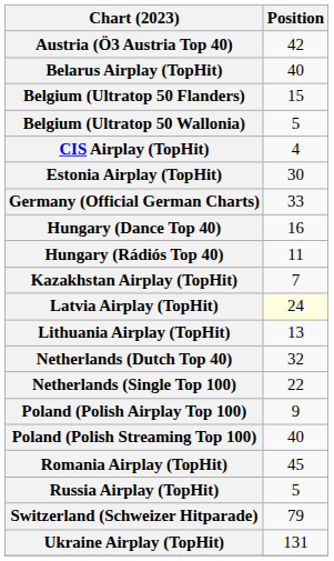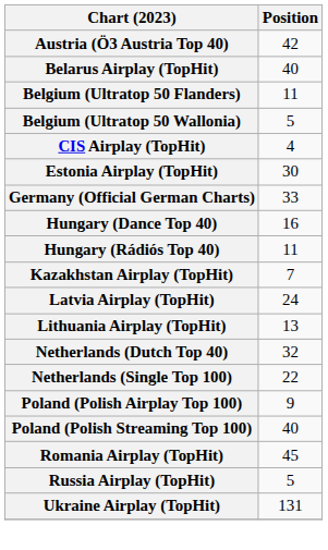 <table class="wikitable sortable plainrowheaders" style="text-align:center">
 <tr>
 <th scope="col">Chart (2023)</th>
 <th scope="col">Position</th>
 </tr>
 <tr>
 <th scope="row">Austria (Ö3 Austria Top 40)</th>
 <td>42</td>
 </tr>
 <tr>
 <th scope="row">Belarus Airplay (TopHit)</th>
 <td>40</td>
 </tr>
 <tr>
 <th scope="row">Belgium (Ultratop 50 Flanders)</th>
-<td>15</td>
+<td>11</td>
 </tr>
 <tr>
 <th scope="row">Belgium (Ultratop 50 Wallonia)</th>
 <td>5</td>
 </tr>
 <tr>
 <th scope="row"><a href='#'>CIS</a> Airplay (TopHit)</th>
 <td>4</td>
 </tr>
 <tr>
 <th scope="row">Estonia Airplay (TopHit)</th>
 <td>30</td>
 </tr>
 <tr>
 <th scope="row">Germany (Official German Charts)</th>
 <td>33</td>
 </tr>
 <tr>
 <th scope="row">Hungary (Dance Top 40)</th>
 <td>16</td>
 </tr>
 <tr>
 <th scope="row">Hungary (Rádiós Top 40)</th>
 <td>11</td>
 </tr>
 <tr>
 <th scope="row">Kazakhstan Airplay (TopHit)</th>
 <td>7</td>
 </tr>
 <tr>
 <th scope="row">Latvia Airplay (TopHit)</th>
-<td style="background: lightyellow;">24</td>
+<td>24</td>
 </tr>
 <tr>
 <th scope="row">Lithuania Airplay (TopHit)</th>
 <td>13</td>
 </tr>
 <tr>
 <th scope="row">Netherlands (Dutch Top 40)</th>
 <td>32</td>
 </tr>
 <tr>
 <th scope="row">Netherlands (Single Top 100)</th>
 <td>22</td>
 </tr>
 <tr>
 <th scope="row">Poland (Polish Airplay Top 100)</th>
 <td>9</td>
 </tr>
 <tr>
 <th scope="row">Poland (Polish Streaming Top 100)</th>
 <td>40</td>
 </tr>
 <tr>
 <th scope="row">Romania Airplay (TopHit)</th>
 <td>45</td>
 </tr>
 <tr>
 <th scope="row">Russia Airplay (TopHit)</th>
 <td>5</td>
 </tr>
 <tr>
-<th scope="row">Switzerland (Schweizer Hitparade)</th>
-<td>79</td>
-</tr>
-<tr>
 <th scope="row">Ukraine Airplay (TopHit)</th>
 <td>131</td>
 </tr>
 <tr>
 </tr>
 </table>
